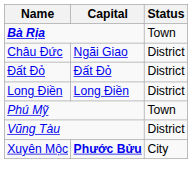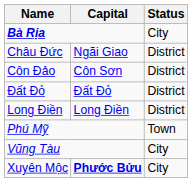 <table class="wikitable sortable">
 <tr>
 <th>Name</th>
 <th>Capital</th>
 <th>Status</th>
 </tr>
 <tr>
 <td colspan="2"><strong><em><a href='#'>Bà Rịa</a></em></strong></td>
-<td>Town</td>
+<td>City</td>
 </tr>
 <tr>
 <td><a href='#'>Châu Đức</a></td>
 <td><a href='#'>Ngãi Giao</a></td>
+<td>District</td>
+</tr>
+<tr>
+<td><a href='#'>Côn Đảo</a></td>
+<td><a href='#'>Côn Sơn</a></td>
 <td>District</td>
 </tr>
 <tr>
 <td><a href='#'>Đất Đỏ</a></td>
 <td><a href='#'>Đất Đỏ</a></td>
 <td>District</td>
 </tr>
 <tr>
 <td><a href='#'>Long Điền</a></td>
 <td><a href='#'>Long Điền</a></td>
 <td>District</td>
 </tr>
 <tr>
 <td colspan="2"><em><a href='#'>Phú Mỹ</a></em></td>
 <td>Town</td>
 </tr>
 <tr>
 <td colspan="2"><em><a href='#'>Vũng Tàu</a></em></td>
-<td>District</td>
+<td>City</td>
 </tr>
 <tr>
 <td><a href='#'>Xuyên Mộc</a></td>
 <td><strong><a href='#'>Phước Bửu</a></strong></td>
 <td>City</td>
 </tr>
 </table>
